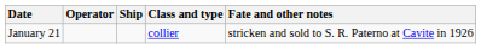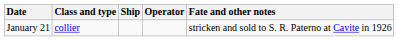 <table class="wikitable nowraplinks sortable">
 <tr>
 <th style="text-align: left;">Date</th>
+<th style="text-align: left;">Class and type</th>
+<th style="text-align: left;">Ship</th>
 <th style="text-align: left;">Operator</th>
-<th style="text-align: left;">Ship</th>
-<th style="text-align: left;">Class and type</th>
 <th style="text-align: left;">Fate and other notes</th>
 </tr>
 <tr ---->
 <td>January 21</td>
+<td><a href='#'>collier</a></td>
+<td><strong></strong></td>
 <td></td>
-<td><strong></strong></td>
-<td><a href='#'>collier</a></td>
 <td>stricken and sold to S. R. Paterno at <a href='#'>Cavite</a> in 1926</td>
 </tr>
 </table>
